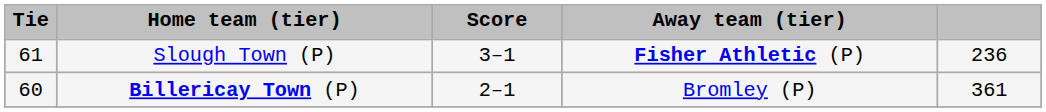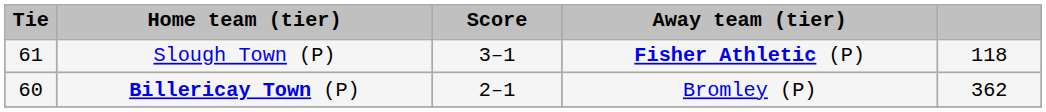 <table class="wikitable" style="width: 600px; background:WhiteSmoke; text-align:center; font-size:90%">
 <tr>
 <td scope="col" style="width:  5.00%; background:silver;"><strong>Tie</strong></td>
 <td scope="col" style="width: 36.25%; background:silver;"><strong>Home team (tier)</strong></td>
 <td scope="col" style="width: 12.50%; background:silver;"><strong>Score</strong></td>
 <td scope="col" style="width: 36.25%; background:silver;"><strong>Away team (tier)</strong></td>
 <td scope="col" style="width: 10.00%; background:silver;"><strong></strong></td>
 </tr>
 <tr>
 <td>61</td>
 <td><a href='#'>Slough Town</a> (P)</td>
 <td>3–1</td>
 <td><strong><a href='#'>Fisher Athletic</a></strong> (P)</td>
-<td>236</td>
+<td>118</td>
 </tr>
 <tr>
 <td>60</td>
 <td><strong><a href='#'>Billericay Town</a></strong> (P)</td>
 <td>2–1</td>
 <td><a href='#'>Bromley</a> (P)</td>
-<td>361</td>
+<td>362</td>
 </tr>
 </table>
